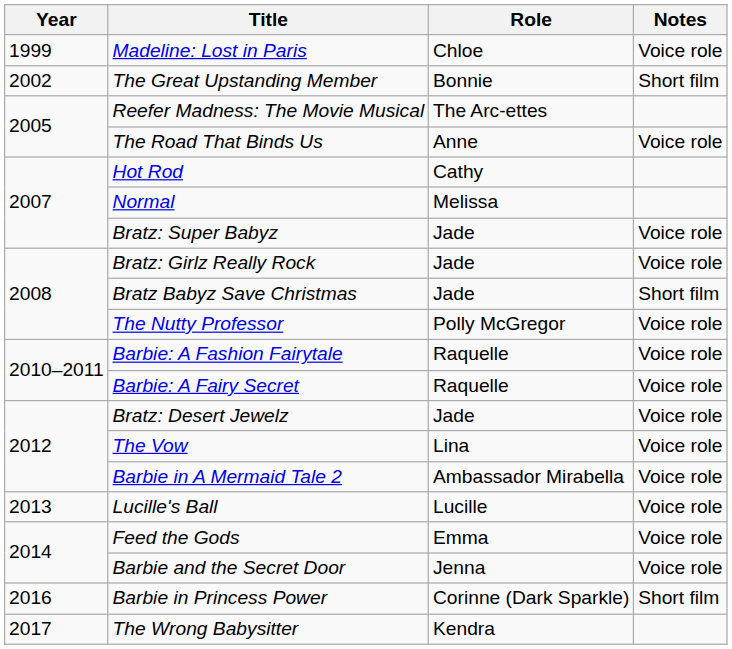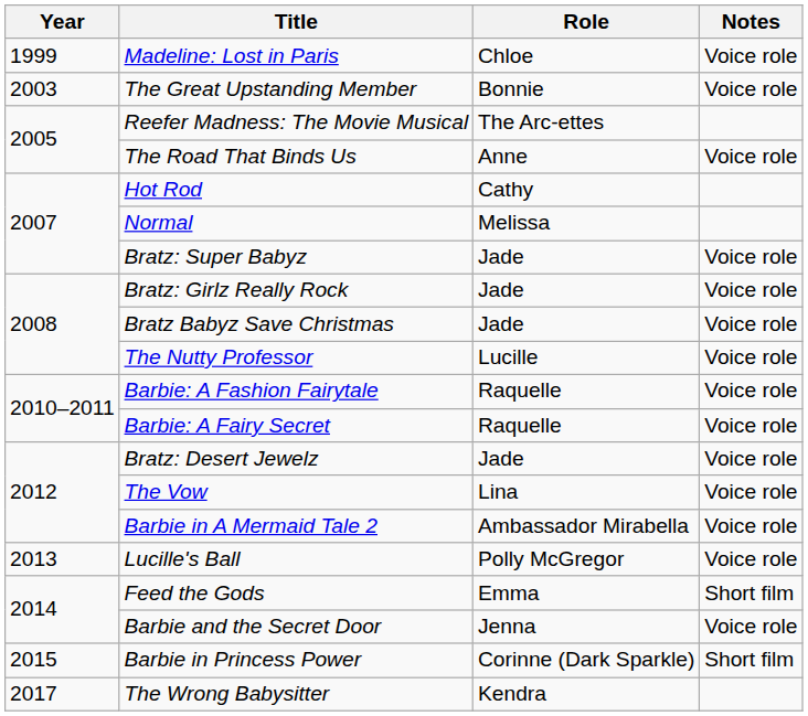 <table class="wikitable sortable">
 <tr>
 <th>Year</th>
 <th>Title</th>
 <th>Role</th>
 <th class="unsortable">Notes</th>
 </tr>
 <tr>
 <td>1999</td>
 <td data-sort-value="Madeline: Lost in Paris"><em><a href='#'>Madeline: Lost in Paris</a></em></td>
 <td>Chloe</td>
 <td>Voice role</td>
 </tr>
 <tr>
-<td>2002</td>
+<td>2003</td>
 <td data-sort-value="Great Upstanding Member, The"><em>The Great Upstanding Member</em></td>
 <td>Bonnie</td>
-<td>Short film</td>
+<td>Voice role</td>
 </tr>
 <tr>
 <td rowspan="2">2005</td>
 <td><em>Reefer Madness: The Movie Musical</em></td>
 <td>The Arc-ettes</td>
 <td></td>
 </tr>
 <tr>
 <td data-sort-value="Road That Binds Us, The"><em>The Road That Binds Us</em></td>
 <td>Anne</td>
 <td>Voice role</td>
 </tr>
 <tr>
 <td rowspan="3">2007</td>
 <td><em><a href='#'>Hot Rod</a></em></td>
 <td>Cathy</td>
 <td></td>
 </tr>
 <tr>
 <td><em><a href='#'>Normal</a></em></td>
 <td>Melissa</td>
 <td></td>
 </tr>
 <tr>
 <td><em>Bratz: Super Babyz</em></td>
 <td>Jade</td>
 <td>Voice role</td>
 </tr>
 <tr>
 <td rowspan="3">2008</td>
 <td><em>Bratz: Girlz Really Rock</em></td>
 <td>Jade</td>
 <td>Voice role</td>
 </tr>
 <tr>
 <td><em>Bratz Babyz Save Christmas</em></td>
 <td>Jade</td>
-<td>Short film</td>
+<td>Voice role</td>
 </tr>
 <tr>
 <td data-sort-value="Nutty Professor, The"><em><a href='#'>The Nutty Professor</a></em></td>
-<td>Polly McGregor</td>
+<td>Lucille</td>
 <td>Voice role</td>
 </tr>
 <tr>
 <td rowspan="2">2010–2011</td>
 <td><em><a href='#'>Barbie: A Fashion Fairytale</a></em></td>
 <td>Raquelle</td>
 <td>Voice role</td>
 </tr>
 <tr>
 <td><em><a href='#'>Barbie: A Fairy Secret</a></em></td>
 <td>Raquelle</td>
 <td>Voice role</td>
 </tr>
 <tr>
 <td rowspan="3">2012</td>
 <td><em>Bratz: Desert Jewelz</em></td>
 <td>Jade</td>
 <td>Voice role</td>
 </tr>
 <tr>
 <td data-sort-value="Vow, The"><em><a href='#'>The Vow</a></em></td>
 <td>Lina</td>
 <td>Voice role</td>
 </tr>
 <tr>
 <td><em><a href='#'>Barbie in A Mermaid Tale 2</a></em></td>
 <td>Ambassador Mirabella</td>
 <td>Voice role</td>
 </tr>
 <tr>
 <td>2013</td>
 <td><em>Lucille's Ball</em></td>
-<td>Lucille</td>
+<td>Polly McGregor</td>
 <td>Voice role</td>
 </tr>
 <tr>
 <td rowspan="2">2014</td>
 <td><em>Feed the Gods</em></td>
 <td>Emma</td>
-<td>Voice role</td>
+<td>Short film</td>
 </tr>
 <tr>
 <td><em>Barbie and the Secret Door</em></td>
 <td>Jenna</td>
 <td>Voice role</td>
 </tr>
 <tr>
-<td>2016</td>
+<td>2015</td>
 <td><em>Barbie in Princess Power</em></td>
 <td>Corinne (Dark Sparkle)</td>
 <td>Short film</td>
 </tr>
 <tr>
 <td>2017</td>
 <td data-sort-value="Wrong Babysitter, The"><em>The Wrong Babysitter</em></td>
 <td>Kendra</td>
 <td></td>
 </tr>
 </table>
